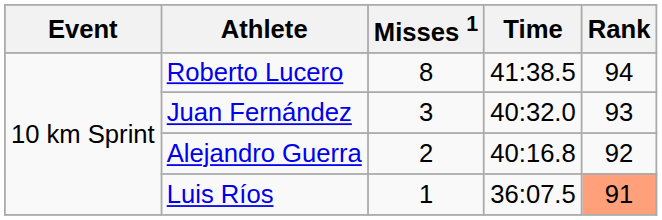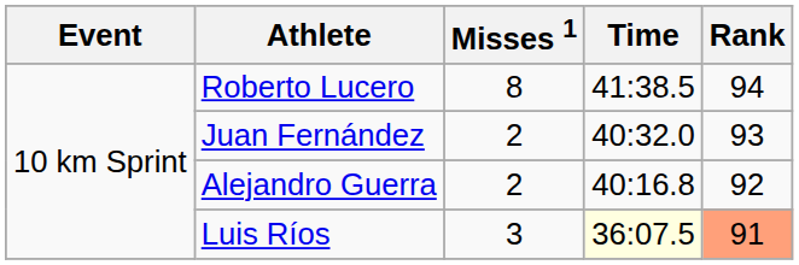 <table class="wikitable" style="font-size:90%">
 <tr>
 <th>Event</th>
 <th>Athlete</th>
 <th>Misses <sup>1</sup></th>
 <th>Time</th>
 <th>Rank</th>
 </tr>
 <tr>
 <td rowspan="4">10 km Sprint</td>
 <td><a href='#'>Roberto Lucero</a></td>
 <td align="center">8</td>
 <td align="center">41:38.5</td>
 <td align="center">94</td>
 </tr>
 <tr>
 <td><a href='#'>Juan Fernández</a></td>
-<td align="center">3</td>
+<td align="center">2</td>
 <td align="center">40:32.0</td>
 <td align="center">93</td>
 </tr>
 <tr>
 <td><a href='#'>Alejandro Guerra</a></td>
 <td align="center">2</td>
 <td align="center">40:16.8</td>
 <td align="center">92</td>
 </tr>
 <tr>
 <td><a href='#'>Luis Ríos</a></td>
-<td align="center">1</td>
-<td align="center">36:07.5</td>
+<td align="center">3</td>
+<td align="center" style="background: lightyellow;">36:07.5</td>
 <td align="center" style="background: lightsalmon;">91</td>
 </tr>
 </table>
